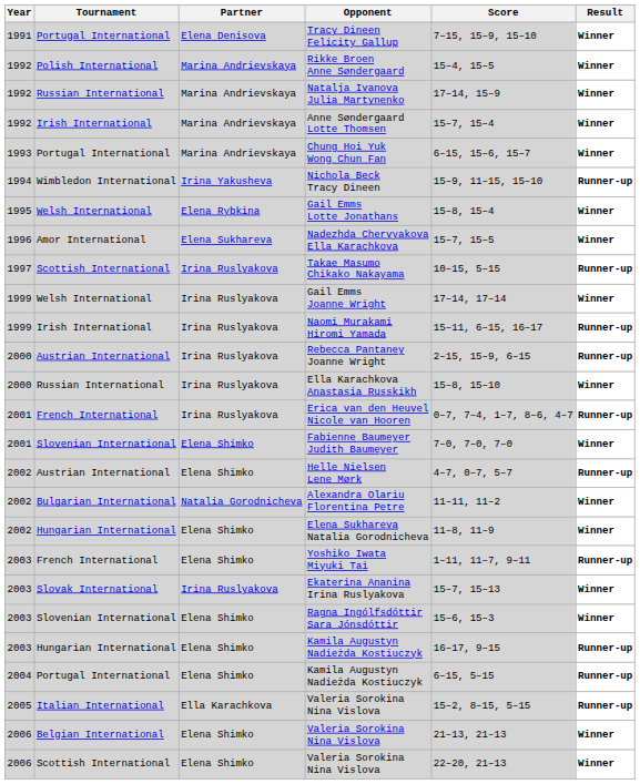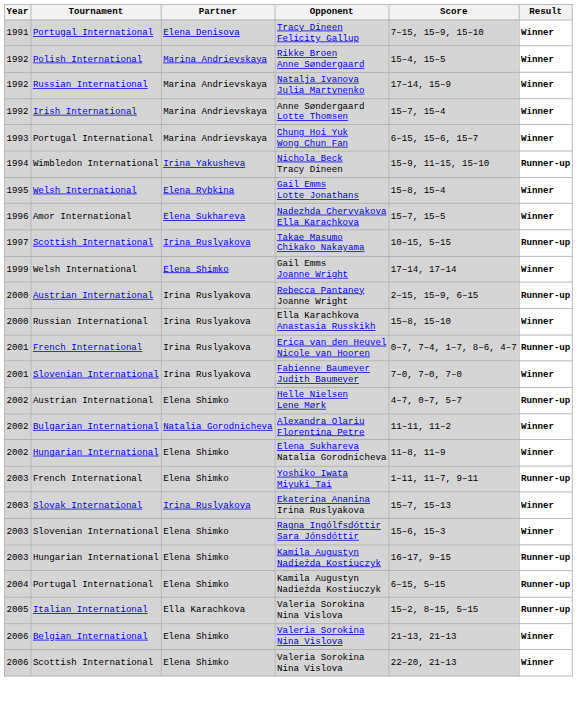 <table class="sortable wikitable" style="font-size: 90%">
 <tr>
 <th>Year</th>
 <th>Tournament</th>
 <th>Partner</th>
 <th>Opponent</th>
 <th>Score</th>
 <th>Result</th>
 </tr>
 <tr style="background:#D5D5D5">
 <td align="center">1991</td>
 <td align="left"><a href='#'>Portugal International</a></td>
 <td align="left"> <a href='#'>Elena Denisova</a></td>
 <td align="left"> <a href='#'>Tracy Dineen</a><br> <a href='#'>Felicity Gallup</a></td>
 <td align="left">7–15, 15–9, 15–10</td>
 <td style="text-align:left; background:white"> <strong>Winner</strong></td>
 </tr>
 <tr style="background:#D5D5D5">
 <td align="center">1992</td>
 <td align="left"><a href='#'>Polish International</a></td>
 <td align="left"> <a href='#'>Marina Andrievskaya</a></td>
 <td align="left"> <a href='#'>Rikke Broen</a><br> <a href='#'>Anne Søndergaard</a></td>
 <td align="left">15–4, 15–5</td>
 <td style="text-align:left; background:white"> <strong>Winner</strong></td>
 </tr>
 <tr style="background:#D5D5D5">
 <td align="center">1992</td>
 <td align="left"><a href='#'>Russian International</a></td>
 <td align="left"> Marina Andrievskaya</td>
 <td align="left"> <a href='#'>Natalja Ivanova</a><br> <a href='#'>Julia Martynenko</a></td>
 <td align="left">17–14, 15–9</td>
 <td style="text-align:left; background:white"> <strong>Winner</strong></td>
 </tr>
 <tr style="background:#D5D5D5">
 <td align="center">1992</td>
 <td align="left"><a href='#'>Irish International</a></td>
 <td align="left"> Marina Andrievskaya</td>
 <td align="left"> Anne Søndergaard<br> <a href='#'>Lotte Thomsen</a></td>
 <td align="left">15–7, 15–4</td>
 <td style="text-align:left; background:white"> <strong>Winner</strong></td>
 </tr>
 <tr style="background:#D5D5D5">
 <td align="center">1993</td>
 <td align="left">Portugal International</td>
 <td align="left"> Marina Andrievskaya</td>
 <td align="left"> <a href='#'>Chung Hoi Yuk</a><br> <a href='#'>Wong Chun Fan</a></td>
 <td align="left">6–15, 15–6, 15–7</td>
 <td style="text-align:left; background:white"> <strong>Winner</strong></td>
 </tr>
 <tr style="background:#D5D5D5">
 <td align="center">1994</td>
 <td align="left">Wimbledon International</td>
 <td align="left"> <a href='#'>Irina Yakusheva</a></td>
 <td align="left"> <a href='#'>Nichola Beck</a><br> Tracy Dineen</td>
 <td align="left">15–9, 11–15, 15–10</td>
 <td style="text-align:left; background:white"> <strong>Runner-up</strong></td>
 </tr>
 <tr style="background:#D5D5D5">
 <td align="center">1995</td>
 <td align="left"><a href='#'>Welsh International</a></td>
 <td align="left"> <a href='#'>Elena Rybkina</a></td>
 <td align="left"> <a href='#'>Gail Emms</a><br> <a href='#'>Lotte Jonathans</a></td>
 <td align="left">15–8, 15–4</td>
 <td style="text-align:left; background:white"> <strong>Winner</strong></td>
 </tr>
 <tr style="background:#D5D5D5">
 <td align="center">1996</td>
 <td align="left">Amor International</td>
 <td align="left"> <a href='#'>Elena Sukhareva</a></td>
 <td align="left"> <a href='#'>Nadezhda Chervyakova</a><br> <a href='#'>Ella Karachkova</a></td>
 <td align="left">15–7, 15–5</td>
 <td style="text-align:left; background:white"> <strong>Winner</strong></td>
 </tr>
 <tr style="background:#D5D5D5">
 <td align="center">1997</td>
 <td align="left"><a href='#'>Scottish International</a></td>
 <td align="left"> <a href='#'>Irina Ruslyakova</a></td>
 <td align="left"> <a href='#'>Takae Masumo</a><br> <a href='#'>Chikako Nakayama</a></td>
 <td align="left">10–15, 5–15</td>
 <td style="text-align:left; background:white"> <strong>Runner-up</strong></td>
 </tr>
 <tr style="background:#D5D5D5">
 <td align="center">1999</td>
 <td align="left">Welsh International</td>
-<td align="left"> Irina Ruslyakova</td>
+<td align="left"> <a href='#'>Elena Shimko</a></td>
 <td align="left"> Gail Emms<br> <a href='#'>Joanne Wright</a></td>
 <td align="left">17–14, 17–14</td>
 <td style="text-align:left; background:white"> <strong>Winner</strong></td>
-</tr>
-<tr style="background:#D5D5D5">
-<td align="center">1999</td>
-<td align="left">Irish International</td>
-<td align="left"> Irina Ruslyakova</td>
-<td align="left"> <a href='#'>Naomi Murakami</a><br> <a href='#'>Hiromi Yamada</a></td>
-<td align="left">15–11, 6–15, 16–17</td>
-<td style="text-align:left; background:white"> <strong>Runner-up</strong></td>
 </tr>
 <tr style="background:#D5D5D5">
 <td align="center">2000</td>
 <td align="left"><a href='#'>Austrian International</a></td>
 <td align="left"> Irina Ruslyakova</td>
 <td align="left"> <a href='#'>Rebecca Pantaney</a><br> Joanne Wright</td>
 <td align="left">2–15, 15–9, 6–15</td>
 <td style="text-align:left; background:white"> <strong>Runner-up</strong></td>
 </tr>
 <tr style="background:#D5D5D5">
 <td align="center">2000</td>
 <td align="left">Russian International</td>
 <td align="left"> Irina Ruslyakova</td>
 <td align="left"> Ella Karachkova<br> <a href='#'>Anastasia Russkikh</a></td>
 <td align="left">15–8, 15–10</td>
 <td style="text-align:left; background:white"> <strong>Winner</strong></td>
 </tr>
 <tr style="background:#D5D5D5">
 <td align="center">2001</td>
 <td align="left"><a href='#'>French International</a></td>
 <td align="left"> Irina Ruslyakova</td>
 <td align="left"> <a href='#'>Erica van den Heuvel</a><br> <a href='#'>Nicole van Hooren</a></td>
 <td align="left">0–7, 7–4, 1–7, 8–6, 4–7</td>
 <td style="text-align:left; background:white"> <strong>Runner-up</strong></td>
 </tr>
 <tr style="background:#D5D5D5">
 <td align="center">2001</td>
 <td align="left"><a href='#'>Slovenian International</a></td>
-<td align="left"> <a href='#'>Elena Shimko</a></td>
+<td align="left"> Irina Ruslyakova</td>
 <td align="left"> <a href='#'>Fabienne Baumeyer</a><br> <a href='#'>Judith Baumeyer</a></td>
 <td align="left">7–0, 7–0, 7–0</td>
 <td style="text-align:left; background:white"> <strong>Winner</strong></td>
 </tr>
 <tr style="background:#D5D5D5">
 <td align="center">2002</td>
 <td align="left">Austrian International</td>
 <td align="left"> Elena Shimko</td>
 <td align="left"> <a href='#'>Helle Nielsen</a><br> <a href='#'>Lene Mørk</a></td>
 <td align="left">4–7, 0–7, 5–7</td>
 <td style="text-align:left; background:white"> <strong>Runner-up</strong></td>
 </tr>
 <tr style="background:#D5D5D5">
 <td align="center">2002</td>
 <td align="left"><a href='#'>Bulgarian International</a></td>
 <td align="left"> <a href='#'>Natalia Gorodnicheva</a></td>
 <td align="left"> <a href='#'>Alexandra Olariu</a><br> <a href='#'>Florentina Petre</a></td>
 <td align="left">11–11, 11–2</td>
 <td style="text-align:left; background:white"> <strong>Winner</strong></td>
 </tr>
 <tr style="background:#D5D5D5">
 <td align="center">2002</td>
 <td align="left"><a href='#'>Hungarian International</a></td>
 <td align="left"> Elena Shimko</td>
 <td align="left"> <a href='#'>Elena Sukhareva</a><br> Natalia Gorodnicheva</td>
 <td align="left">11–8, 11–9</td>
 <td style="text-align:left; background:white"> <strong>Winner</strong></td>
 </tr>
 <tr style="background:#D5D5D5">
 <td align="center">2003</td>
 <td align="left">French International</td>
 <td align="left"> Elena Shimko</td>
 <td align="left"> <a href='#'>Yoshiko Iwata</a><br> <a href='#'>Miyuki Tai</a></td>
 <td align="left">1–11, 11–7, 9–11</td>
 <td style="text-align:left; background:white"> <strong>Runner-up</strong></td>
 </tr>
 <tr style="background:#D5D5D5">
 <td align="center">2003</td>
 <td align="left"><a href='#'>Slovak International</a></td>
 <td align="left"> <a href='#'>Irina Ruslyakova</a></td>
 <td align="left"> <a href='#'>Ekaterina Ananina</a><br> Irina Ruslyakova</td>
 <td align="left">15–7, 15–13</td>
 <td style="text-align:left; background:white"> <strong>Winner</strong></td>
 </tr>
 <tr style="background:#D5D5D5">
 <td align="center">2003</td>
 <td align="left">Slovenian International</td>
 <td align="left"> Elena Shimko</td>
 <td align="left"> <a href='#'>Ragna Ingólfsdóttir</a><br> <a href='#'>Sara Jónsdóttir</a></td>
 <td align="left">15–6, 15–3</td>
 <td style="text-align:left; background:white"> <strong>Winner</strong></td>
 </tr>
 <tr style="background:#D5D5D5">
 <td align="center">2003</td>
 <td align="left">Hungarian International</td>
 <td align="left"> Elena Shimko</td>
 <td align="left"> <a href='#'>Kamila Augustyn</a><br> <a href='#'>Nadieżda Kostiuczyk</a></td>
 <td align="left">16–17, 9–15</td>
 <td style="text-align:left; background:white"> <strong>Runner-up</strong></td>
 </tr>
 <tr style="background:#D5D5D5">
 <td align="center">2004</td>
 <td align="left">Portugal International</td>
 <td align="left"> Elena Shimko</td>
 <td align="left"> Kamila Augustyn<br> Nadieżda Kostiuczyk</td>
 <td align="left">6–15, 5–15</td>
 <td style="text-align:left; background:white"> <strong>Runner-up</strong></td>
 </tr>
 <tr style="background:#D5D5D5">
 <td align="center">2005</td>
 <td align="left"><a href='#'>Italian International</a></td>
 <td align="left"> Ella Karachkova</td>
 <td align="left"> Valeria Sorokina<br> Nina Vislova</td>
 <td align="left">15–2, 8–15, 5–15</td>
 <td style="text-align:left; background:white"> <strong>Runner-up</strong></td>
 </tr>
 <tr style="background:#D5D5D5">
 <td align="center">2006</td>
 <td align="left"><a href='#'>Belgian International</a></td>
 <td align="left"> Elena Shimko</td>
 <td align="left"> <a href='#'>Valeria Sorokina</a><br> <a href='#'>Nina Vislova</a></td>
 <td align="left">21–13, 21–13</td>
 <td style="text-align:left; background:white"> <strong>Winner</strong></td>
 </tr>
 <tr style="background:#D5D5D5">
 <td align="center">2006</td>
 <td align="left">Scottish International</td>
 <td align="left"> Elena Shimko</td>
 <td align="left"> Valeria Sorokina<br> Nina Vislova</td>
 <td align="left">22–20, 21–13</td>
 <td style="text-align:left; background:white"> <strong>Winner</strong></td>
 </tr>
 </table>
